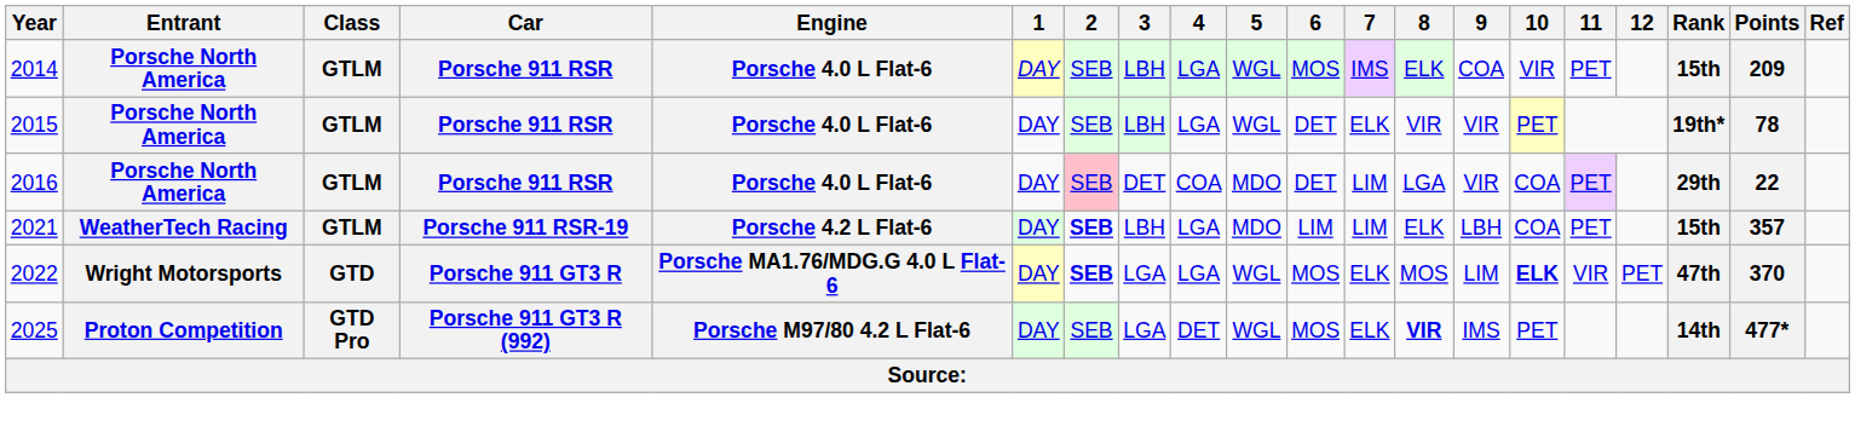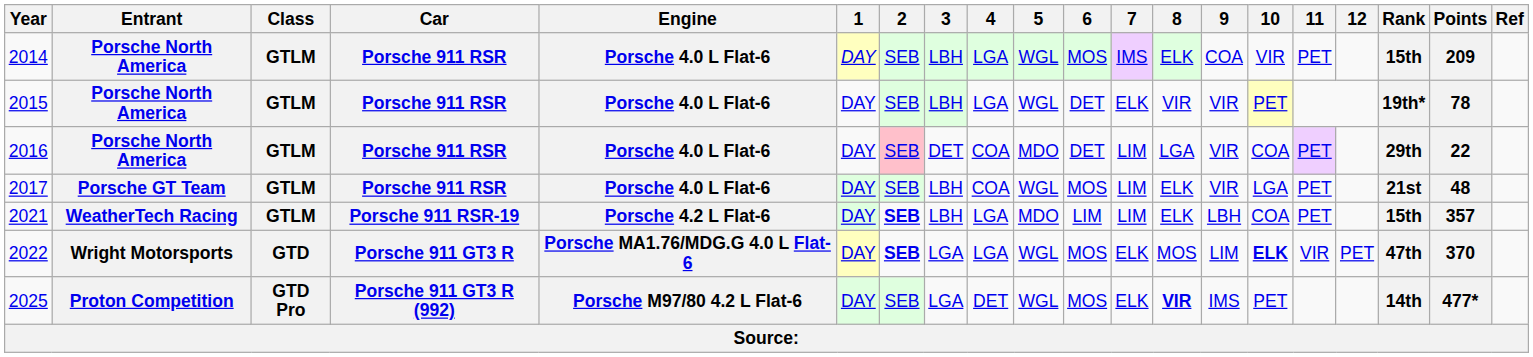 <table class="wikitable" style="text-align:center; font-size:90%">
 <tr>
 <th>Year</th>
 <th>Entrant</th>
 <th>Class</th>
 <th>Car</th>
 <th>Engine</th>
 <th>1</th>
 <th>2</th>
 <th>3</th>
 <th>4</th>
 <th>5</th>
 <th>6</th>
 <th>7</th>
 <th>8</th>
 <th>9</th>
 <th>10</th>
 <th>11</th>
 <th>12</th>
 <th>Rank</th>
 <th>Points</th>
 <th>Ref</th>
 </tr>
 <tr>
 <td><a href='#'>2014</a></td>
 <th><a href='#'>Porsche North America</a></th>
 <th>GTLM</th>
 <th><a href='#'>Porsche 911 RSR</a></th>
 <th><a href='#'>Porsche</a> 4.0 L Flat-6</th>
 <td style="background:#FFFFBF;"><em><a href='#'>DAY</a></em><br></td>
 <td style="background:#DFFFDF;"><a href='#'>SEB</a><br></td>
 <td style="background:#DFFFDF;"><a href='#'>LBH</a><br></td>
 <td style="background:#DFFFDF;"><a href='#'>LGA</a><br></td>
 <td style="background:#DFFFDF;"><a href='#'>WGL</a><br></td>
 <td style="background:#DFFFDF;"><a href='#'>MOS</a><br></td>
 <td style="background:#EFCFFF;"><a href='#'>IMS</a><br></td>
 <td style="background:#DFFFDF;"><a href='#'>ELK</a><br></td>
 <td><a href='#'>COA</a></td>
 <td><a href='#'>VIR</a></td>
 <td><a href='#'>PET</a></td>
 <td></td>
 <th>15th</th>
 <th>209</th>
 <td></td>
 </tr>
 <tr>
 <td><a href='#'>2015</a></td>
 <th><a href='#'>Porsche North America</a></th>
 <th>GTLM</th>
 <th><a href='#'>Porsche 911 RSR</a></th>
 <th><a href='#'>Porsche</a> 4.0 L Flat-6</th>
 <td><a href='#'>DAY</a></td>
 <td style="background:#DFFFDF;"><a href='#'>SEB</a><br></td>
 <td style="background:#DFFFDF;"><a href='#'>LBH</a><br></td>
 <td><a href='#'>LGA</a></td>
 <td><a href='#'>WGL</a></td>
 <td><a href='#'>DET</a></td>
 <td><a href='#'>ELK</a></td>
 <td><a href='#'>VIR</a></td>
 <td><a href='#'>VIR</a></td>
 <td style="background:#FFFFBF;"><a href='#'>PET</a><br></td>
 <td colspan=2></td>
 <th>19th*</th>
 <th>78</th>
 <td></td>
 </tr>
 <tr>
 <td><a href='#'>2016</a></td>
 <th><a href='#'>Porsche North America</a></th>
 <th>GTLM</th>
 <th><a href='#'>Porsche 911 RSR</a></th>
 <th><a href='#'>Porsche</a> 4.0 L Flat-6</th>
 <td><a href='#'>DAY</a></td>
 <td style="background: pink;"><a href='#'>SEB</a></td>
 <td><a href='#'>DET</a></td>
 <td><a href='#'>COA</a></td>
 <td><a href='#'>MDO</a></td>
 <td><a href='#'>DET</a></td>
 <td><a href='#'>LIM</a></td>
 <td><a href='#'>LGA</a></td>
 <td><a href='#'>VIR</a></td>
 <td><a href='#'>COA</a></td>
 <td style="background:#EFCFFF;"><a href='#'>PET</a><br></td>
 <td></td>
 <th>29th</th>
 <th>22</th>
 <td></td>
 </tr>
 <tr>
+<td><a href='#'>2017</a></td>
+<th><a href='#'>Porsche GT Team</a></th>
+<th>GTLM</th>
+<th><a href='#'>Porsche 911 RSR</a></th>
+<th><a href='#'>Porsche</a> 4.0 L Flat-6</th>
+<td style="background:#DFFFDF;"><a href='#'>DAY</a><br></td>
+<td style="background:#DFFFDF;"><a href='#'>SEB</a><br></td>
+<td><a href='#'>LBH</a></td>
+<td><a href='#'>COA</a></td>
+<td><a href='#'>WGL</a></td>
+<td><a href='#'>MOS</a></td>
+<td><a href='#'>LIM</a></td>
+<td><a href='#'>ELK</a></td>
+<td><a href='#'>VIR</a></td>
+<td><a href='#'>LGA</a></td>
+<td><a href='#'>PET</a></td>
+<td></td>
+<th>21st</th>
+<th>48</th>
+<td></td>
+</tr>
+<tr>
 <td><a href='#'>2021</a></td>
 <th><a href='#'>WeatherTech Racing</a></th>
 <th>GTLM</th>
 <th><a href='#'>Porsche 911 RSR-19</a></th>
 <th><a href='#'>Porsche</a> 4.2 L Flat-6</th>
 <td style="background:#DFFFDF;"><a href='#'>DAY</a><br></td>
 <td><strong><a href='#'>SEB</a></strong></td>
 <td><a href='#'>LBH</a></td>
 <td><a href='#'>LGA</a></td>
 <td><a href='#'>MDO</a></td>
 <td><a href='#'>LIM</a></td>
 <td><a href='#'>LIM</a></td>
 <td><a href='#'>ELK</a></td>
 <td><a href='#'>LBH</a></td>
 <td><a href='#'>COA</a></td>
 <td><a href='#'>PET</a></td>
 <td></td>
 <th>15th</th>
 <th>357</th>
 <td></td>
 </tr>
 <tr>
 <td><a href='#'>2022</a></td>
 <th>Wright Motorsports</th>
 <th>GTD</th>
 <th><a href='#'>Porsche 911 GT3 R</a></th>
 <th><a href='#'>Porsche</a> MA1.76/MDG.G 4.0 L <a href='#'>Flat-6</a></th>
 <td style="background:#FFFFBF;"><a href='#'>DAY</a><br></td>
 <td><strong><a href='#'>SEB</a></strong></td>
 <td><a href='#'>LGA</a></td>
 <td><a href='#'>LGA</a></td>
 <td><a href='#'>WGL</a></td>
 <td><a href='#'>MOS</a></td>
 <td><a href='#'>ELK</a></td>
 <td><a href='#'>MOS</a></td>
 <td><a href='#'>LIM</a></td>
 <td><strong><a href='#'>ELK</a></strong></td>
 <td><a href='#'>VIR</a></td>
 <td><a href='#'>PET</a></td>
 <th>47th</th>
 <th>370</th>
 <td></td>
 </tr>
 <tr>
 <td><a href='#'>2025</a></td>
 <th><a href='#'>Proton Competition</a></th>
 <th>GTD Pro</th>
 <th><a href='#'>Porsche 911 GT3 R (992)</a></th>
 <th><a href='#'>Porsche</a> M97/80 4.2 L Flat-6</th>
 <td style="background:#DFFFDF;"><a href='#'>DAY</a><br></td>
 <td style="background:#DFFFDF;"><a href='#'>SEB</a><br></td>
 <td><a href='#'>LGA</a></td>
 <td style="background:#;"><a href='#'>DET</a><br></td>
 <td style="background:#;"><a href='#'>WGL</a><br></td>
 <td style="background:#;"><a href='#'>MOS</a><br></td>
 <td style="background:#;"><a href='#'>ELK</a><br></td>
 <td style="background:#;"><strong><a href='#'>VIR</a><br></strong></td>
 <td style="background:#;"><a href='#'>IMS</a><br></td>
 <td style="background:#;"><a href='#'>PET</a><br></td>
 <td></td>
 <td></td>
 <th>14th</th>
 <th>477*</th>
 </tr>
 <tr>
 <th colspan="20">Source:</th>
 </tr>
 </table>
